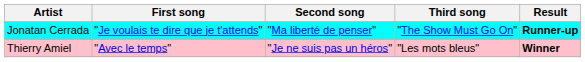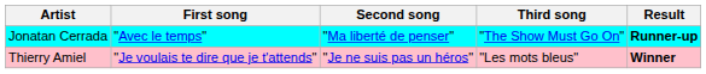 <table class=wikitable>
 <tr>
 <th>Artist</th>
 <th>First song</th>
 <th>Second song</th>
 <th>Third song</th>
 <th>Result</th>
 </tr>
 <tr style="background:cyan;">
 <td>Jonatan Cerrada</td>
-<td>"<a href='#'>Je voulais te dire que je t'attends</a>"</td>
+<td>"<a href='#'>Avec le temps</a>"</td>
 <td>"<a href='#'>Ma liberté de penser</a>"</td>
 <td>"<a href='#'>The Show Must Go On</a>"</td>
 <td><strong>Runner-up</strong></td>
 </tr>
 <tr style="background:pink;">
 <td>Thierry Amiel</td>
-<td>"<a href='#'>Avec le temps</a>"</td>
+<td>"<a href='#'>Je voulais te dire que je t'attends</a>"</td>
 <td>"<a href='#'>Je ne suis pas un héros</a>"</td>
 <td>"Les mots bleus"</td>
 <td><strong>Winner</strong></td>
 </tr>
 </table>
